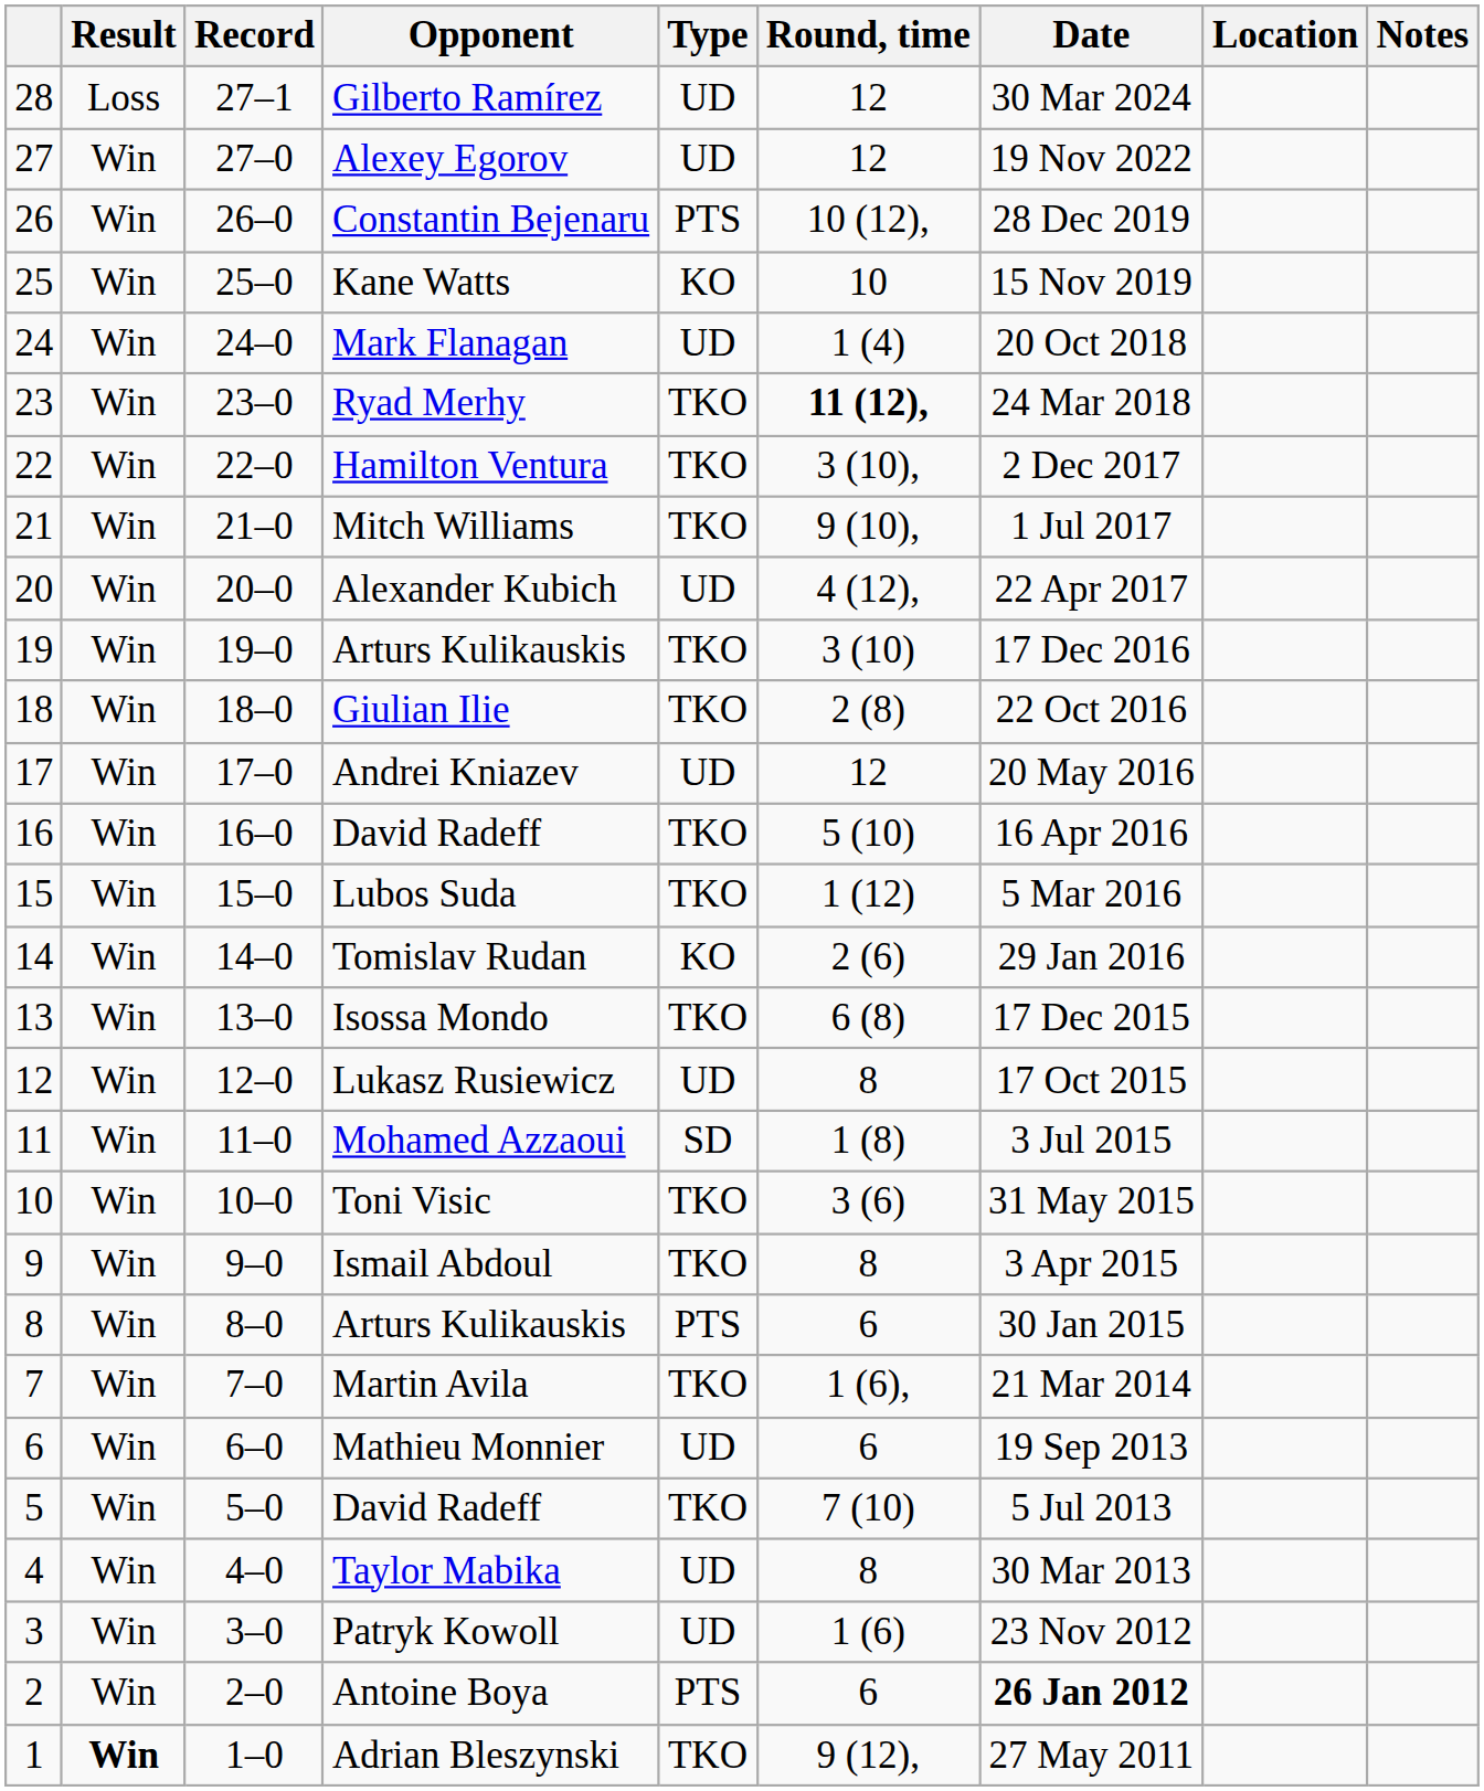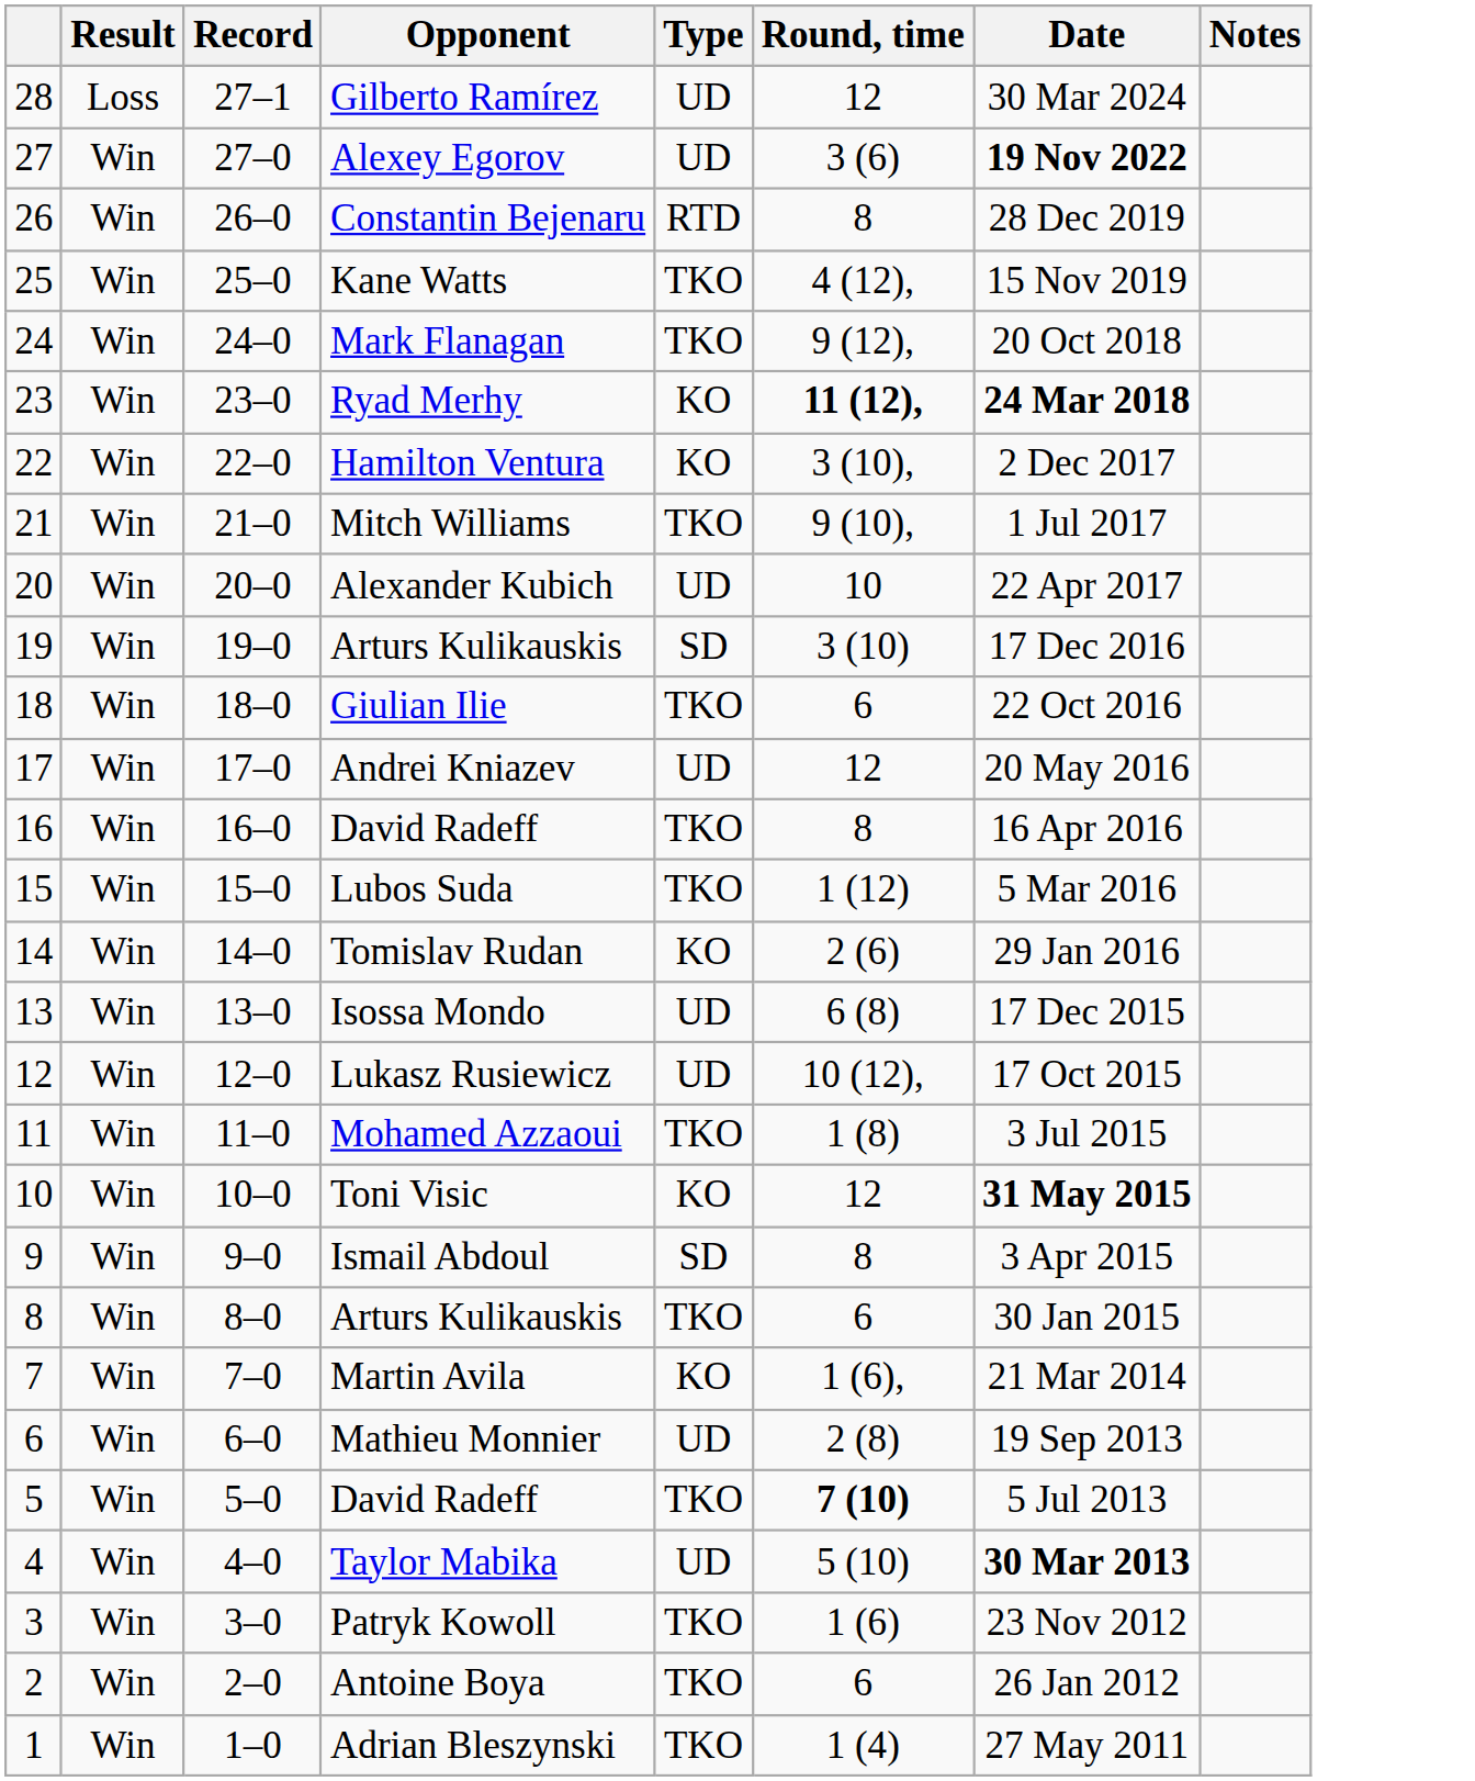 <table class=wikitable style=text-align:center>
 <tr>
 <th></th>
 <th>Result</th>
 <th>Record</th>
 <th>Opponent</th>
 <th>Type</th>
 <th>Round, time</th>
 <th>Date</th>
-<th>Location</th>
 <th>Notes</th>
 </tr>
 <tr>
 <td>28</td>
 <td>Loss</td>
 <td>27–1</td>
 <td align=left><a href='#'>Gilberto Ramírez</a></td>
 <td>UD</td>
 <td>12</td>
 <td>30 Mar 2024</td>
 <td align=left></td>
-<td align=left></td>
 </tr>
 <tr>
 <td>27</td>
 <td>Win</td>
 <td>27–0</td>
 <td align=left><a href='#'>Alexey Egorov</a></td>
 <td>UD</td>
-<td>12</td>
-<td>19 Nov 2022</td>
-<td align=left></td>
+<td>3 (6)</td>
+<td><strong>19 Nov 2022</strong></td>
 <td align=left></td>
 </tr>
 <tr>
 <td>26</td>
 <td>Win</td>
 <td>26–0</td>
 <td align=left><a href='#'>Constantin Bejenaru</a></td>
-<td>PTS</td>
-<td>10 (12), </td>
+<td>RTD</td>
+<td>8</td>
 <td>28 Dec 2019</td>
-<td align=left></td>
 <td align=left></td>
 </tr>
 <tr>
 <td>25</td>
 <td>Win</td>
 <td>25–0</td>
 <td align=left>Kane Watts</td>
-<td>KO</td>
-<td>10</td>
+<td>TKO</td>
+<td>4 (12), </td>
 <td>15 Nov 2019</td>
-<td align=left></td>
 <td align=left></td>
 </tr>
 <tr>
 <td>24</td>
 <td>Win</td>
 <td>24–0</td>
 <td align=left><a href='#'>Mark Flanagan</a></td>
-<td>UD</td>
-<td>1 (4)</td>
+<td>TKO</td>
+<td>9 (12), </td>
 <td>20 Oct 2018</td>
-<td align=left></td>
 <td align=left></td>
 </tr>
 <tr>
 <td>23</td>
 <td>Win</td>
 <td>23–0</td>
 <td align=left><a href='#'>Ryad Merhy</a></td>
-<td>TKO</td>
+<td>KO</td>
 <td><strong>11 (12), </strong></td>
-<td>24 Mar 2018</td>
-<td align=left></td>
+<td><strong>24 Mar 2018</strong></td>
 <td align=left></td>
 </tr>
 <tr>
 <td>22</td>
 <td>Win</td>
 <td>22–0</td>
 <td align=left><a href='#'>Hamilton Ventura</a></td>
-<td>TKO</td>
+<td>KO</td>
 <td>3 (10), </td>
 <td>2 Dec 2017</td>
-<td align=left></td>
 <td align=left></td>
 </tr>
 <tr>
 <td>21</td>
 <td>Win</td>
 <td>21–0</td>
 <td align=left>Mitch Williams</td>
 <td>TKO</td>
 <td>9 (10), </td>
 <td>1 Jul 2017</td>
 <td align=left></td>
-<td align=left></td>
 </tr>
 <tr>
 <td>20</td>
 <td>Win</td>
 <td>20–0</td>
 <td align=left>Alexander Kubich</td>
 <td>UD</td>
-<td>4 (12), </td>
+<td>10</td>
 <td>22 Apr 2017</td>
-<td align=left></td>
 <td align=left></td>
 </tr>
 <tr>
 <td>19</td>
 <td>Win</td>
 <td>19–0</td>
 <td align=left>Arturs Kulikauskis</td>
-<td>TKO</td>
+<td>SD</td>
 <td>3 (10)</td>
 <td>17 Dec 2016</td>
-<td align=left></td>
 <td align=left></td>
 </tr>
 <tr>
 <td>18</td>
 <td>Win</td>
 <td>18–0</td>
 <td align=left><a href='#'>Giulian Ilie</a></td>
 <td>TKO</td>
-<td>2 (8)</td>
+<td>6</td>
 <td>22 Oct 2016</td>
-<td align=left></td>
 <td align=left></td>
 </tr>
 <tr>
 <td>17</td>
 <td>Win</td>
 <td>17–0</td>
 <td align=left>Andrei Kniazev</td>
 <td>UD</td>
 <td>12</td>
 <td>20 May 2016</td>
 <td align=left></td>
-<td align=left></td>
 </tr>
 <tr>
 <td>16</td>
 <td>Win</td>
 <td>16–0</td>
 <td align=left>David Radeff</td>
 <td>TKO</td>
-<td>5 (10)</td>
+<td>8</td>
 <td>16 Apr 2016</td>
-<td align=left></td>
 <td align=left></td>
 </tr>
 <tr>
 <td>15</td>
 <td>Win</td>
 <td>15–0</td>
 <td align=left>Lubos Suda</td>
 <td>TKO</td>
 <td>1 (12)</td>
 <td>5 Mar 2016</td>
 <td align=left></td>
-<td align=left></td>
 </tr>
 <tr>
 <td>14</td>
 <td>Win</td>
 <td>14–0</td>
 <td align=left>Tomislav Rudan</td>
 <td>KO</td>
 <td>2 (6)</td>
 <td>29 Jan 2016</td>
 <td align=left></td>
-<td align=left></td>
 </tr>
 <tr>
 <td>13</td>
 <td>Win</td>
 <td>13–0</td>
 <td align=left>Isossa Mondo</td>
-<td>TKO</td>
+<td>UD</td>
 <td>6 (8)</td>
 <td>17 Dec 2015</td>
-<td align=left></td>
 <td align=left></td>
 </tr>
 <tr>
 <td>12</td>
 <td>Win</td>
 <td>12–0</td>
 <td align=left>Lukasz Rusiewicz</td>
 <td>UD</td>
-<td>8</td>
+<td>10 (12), </td>
 <td>17 Oct 2015</td>
-<td align=left></td>
 <td align=left></td>
 </tr>
 <tr>
 <td>11</td>
 <td>Win</td>
 <td>11–0</td>
 <td align=left><a href='#'>Mohamed Azzaoui</a></td>
-<td>SD</td>
+<td>TKO</td>
 <td>1 (8)</td>
 <td>3 Jul 2015</td>
-<td align=left></td>
 <td align=left></td>
 </tr>
 <tr>
 <td>10</td>
 <td>Win</td>
 <td>10–0</td>
 <td align=left>Toni Visic</td>
-<td>TKO</td>
-<td>3 (6)</td>
-<td>31 May 2015</td>
-<td align=left></td>
+<td>KO</td>
+<td>12</td>
+<td><strong>31 May 2015</strong></td>
 <td align=left></td>
 </tr>
 <tr>
 <td>9</td>
 <td>Win</td>
 <td>9–0</td>
 <td align=left>Ismail Abdoul</td>
-<td>TKO</td>
+<td>SD</td>
 <td>8</td>
 <td>3 Apr 2015</td>
-<td align=left></td>
 <td align=left></td>
 </tr>
 <tr>
 <td>8</td>
 <td>Win</td>
 <td>8–0</td>
 <td align=left>Arturs Kulikauskis</td>
-<td>PTS</td>
+<td>TKO</td>
 <td>6</td>
 <td>30 Jan 2015</td>
-<td align=left></td>
 <td align=left></td>
 </tr>
 <tr>
 <td>7</td>
 <td>Win</td>
 <td>7–0</td>
 <td align=left>Martin Avila</td>
-<td>TKO</td>
+<td>KO</td>
 <td>1 (6), </td>
 <td>21 Mar 2014</td>
-<td align=left></td>
 <td align=left></td>
 </tr>
 <tr>
 <td>6</td>
 <td>Win</td>
 <td>6–0</td>
 <td align=left>Mathieu Monnier</td>
 <td>UD</td>
-<td>6</td>
+<td>2 (8)</td>
 <td>19 Sep 2013</td>
-<td align=left></td>
 <td align=left></td>
 </tr>
 <tr>
 <td>5</td>
 <td>Win</td>
 <td>5–0</td>
 <td align=left>David Radeff</td>
 <td>TKO</td>
-<td>7 (10)</td>
+<td><strong>7 (10)</strong></td>
 <td>5 Jul 2013</td>
-<td align=left></td>
 <td align=left></td>
 </tr>
 <tr>
 <td>4</td>
 <td>Win</td>
 <td>4–0</td>
 <td align=left><a href='#'>Taylor Mabika</a></td>
 <td>UD</td>
-<td>8</td>
-<td>30 Mar 2013</td>
-<td align=left></td>
+<td>5 (10)</td>
+<td><strong>30 Mar 2013</strong></td>
 <td align=left></td>
 </tr>
 <tr>
 <td>3</td>
 <td>Win</td>
 <td>3–0</td>
 <td align=left>Patryk Kowoll</td>
-<td>UD</td>
+<td>TKO</td>
 <td>1 (6)</td>
 <td>23 Nov 2012</td>
-<td align=left></td>
 <td align=left></td>
 </tr>
 <tr>
 <td>2</td>
 <td>Win</td>
 <td>2–0</td>
 <td align=left>Antoine Boya</td>
-<td>PTS</td>
+<td>TKO</td>
 <td>6</td>
-<td><strong>26 Jan 2012</strong></td>
-<td align=left></td>
+<td>26 Jan 2012</td>
 <td align=left></td>
 </tr>
 <tr>
 <td>1</td>
-<td><strong>Win</strong></td>
+<td>Win</td>
 <td>1–0</td>
 <td align=left>Adrian Bleszynski</td>
 <td>TKO</td>
-<td>9 (12), </td>
+<td>1 (4)</td>
 <td>27 May 2011</td>
-<td align=left></td>
 <td align=left></td>
 </tr>
 </table>
